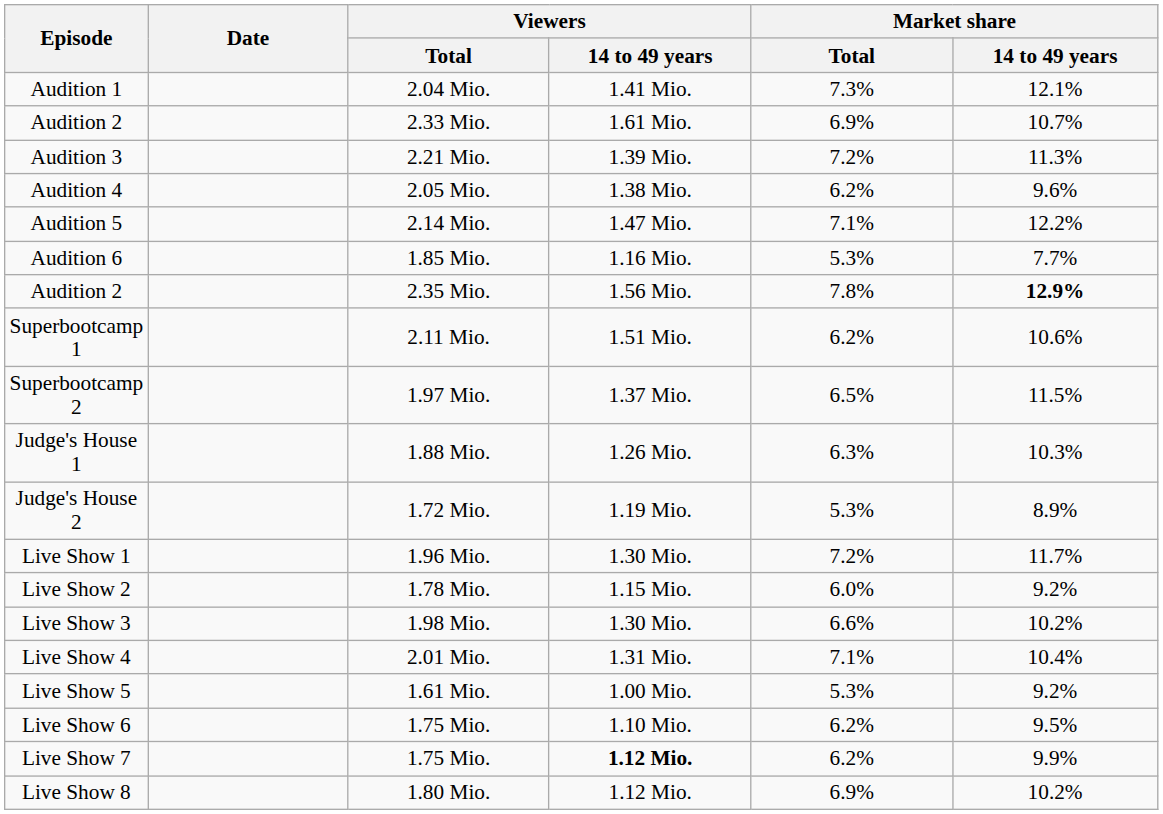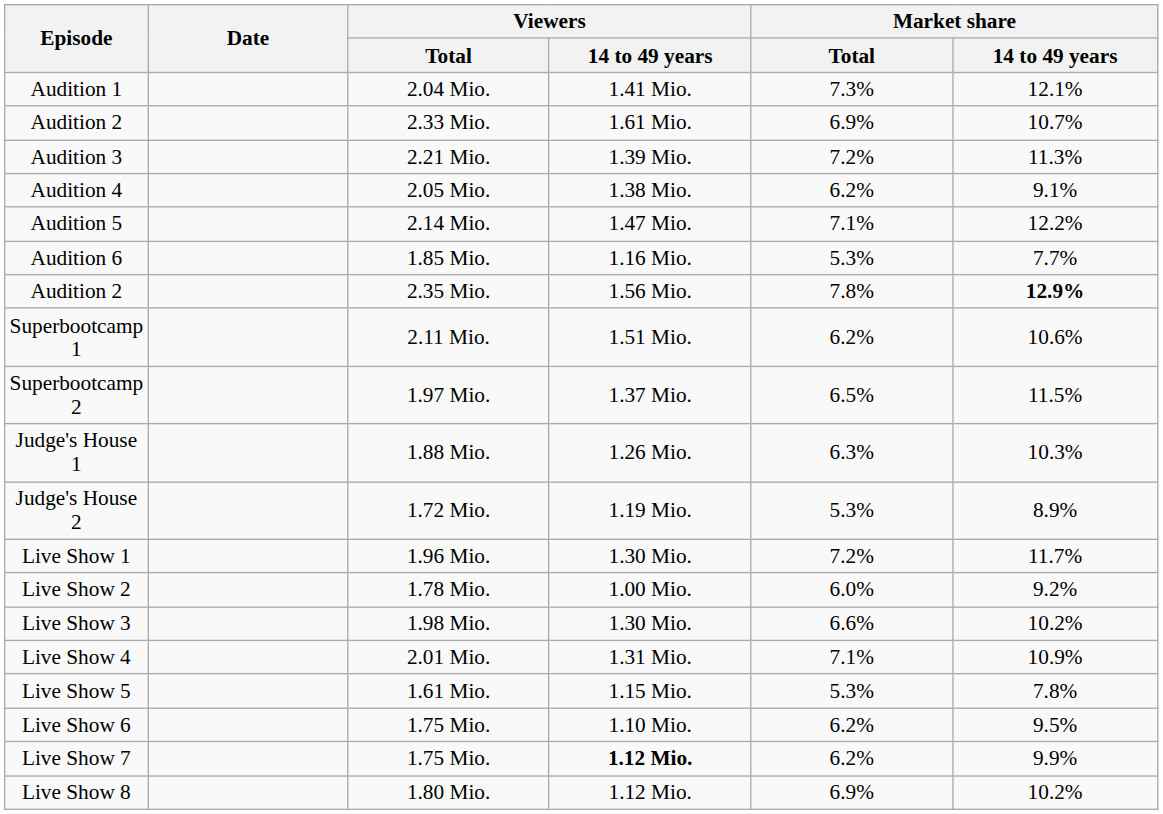 <table class="wikitable sortable" style="text-align:center">
 <tr class="hintergrundfarbe5">
 <th rowspan="2" style="width:100px;">Episode</th>
 <th style="width:200px;" rowspan="2">Date</th>
 <th colspan="2" style="width:400px;">Viewers</th>
 <th colspan="2" style="width:400px;">Market share</th>
 </tr>
 <tr>
 <th style="width:200px;">Total</th>
 <th style="width:200px;">14 to 49 years</th>
 <th style="width:200px;">Total</th>
 <th style="width:200px;">14 to 49 years</th>
 </tr>
 <tr>
 <td>Audition 1</td>
 <td></td>
 <td>2.04 Mio.</td>
 <td>1.41 Mio.</td>
 <td>7.3%</td>
 <td>12.1%</td>
 </tr>
 <tr>
 <td>Audition 2</td>
 <td></td>
 <td>2.33 Mio.</td>
 <td>1.61 Mio.</td>
 <td>6.9%</td>
 <td>10.7%</td>
 </tr>
 <tr>
 <td>Audition 3</td>
 <td></td>
 <td>2.21 Mio.</td>
 <td>1.39 Mio.</td>
 <td>7.2%</td>
 <td>11.3%</td>
 </tr>
 <tr>
 <td>Audition 4</td>
 <td></td>
 <td>2.05 Mio.</td>
 <td>1.38 Mio.</td>
 <td>6.2%</td>
-<td>9.6%</td>
+<td>9.1%</td>
 </tr>
 <tr>
 <td>Audition 5</td>
 <td></td>
 <td>2.14 Mio.</td>
 <td>1.47 Mio.</td>
 <td>7.1%</td>
 <td>12.2%</td>
 </tr>
 <tr>
 <td>Audition 6</td>
 <td></td>
 <td>1.85 Mio.</td>
 <td>1.16 Mio.</td>
 <td>5.3%</td>
 <td>7.7%</td>
 </tr>
 <tr>
 <td>Audition 2</td>
 <td></td>
 <td>2.35 Mio.</td>
 <td>1.56 Mio.</td>
 <td>7.8%</td>
 <td><strong>12.9%</strong></td>
 </tr>
 <tr>
 <td>Superbootcamp 1</td>
 <td></td>
 <td>2.11 Mio.</td>
 <td>1.51 Mio.</td>
 <td>6.2%</td>
 <td>10.6%</td>
 </tr>
 <tr>
 <td>Superbootcamp 2</td>
 <td></td>
 <td>1.97 Mio.</td>
 <td>1.37 Mio.</td>
 <td>6.5%</td>
 <td>11.5%</td>
 </tr>
 <tr>
 <td>Judge's House 1</td>
 <td></td>
 <td>1.88 Mio.</td>
 <td>1.26 Mio.</td>
 <td>6.3%</td>
 <td>10.3%</td>
 </tr>
 <tr>
 <td>Judge's House 2</td>
 <td></td>
 <td>1.72 Mio.</td>
 <td>1.19 Mio.</td>
 <td>5.3%</td>
 <td>8.9%</td>
 </tr>
 <tr>
 <td>Live Show 1</td>
 <td></td>
 <td>1.96 Mio.</td>
 <td>1.30 Mio.</td>
 <td>7.2%</td>
 <td>11.7%</td>
 </tr>
 <tr>
 <td>Live Show 2</td>
 <td></td>
 <td>1.78 Mio.</td>
-<td>1.15 Mio.</td>
+<td>1.00 Mio.</td>
 <td>6.0%</td>
 <td>9.2%</td>
 </tr>
 <tr>
 <td>Live Show 3</td>
 <td></td>
 <td>1.98 Mio.</td>
 <td>1.30 Mio.</td>
 <td>6.6%</td>
 <td>10.2%</td>
 </tr>
 <tr>
 <td>Live Show 4</td>
 <td></td>
 <td>2.01 Mio.</td>
 <td>1.31 Mio.</td>
 <td>7.1%</td>
-<td>10.4%</td>
+<td>10.9%</td>
 </tr>
 <tr>
 <td>Live Show 5</td>
 <td></td>
 <td>1.61 Mio.</td>
-<td>1.00 Mio.</td>
+<td>1.15 Mio.</td>
 <td>5.3%</td>
-<td>9.2%</td>
+<td>7.8%</td>
 </tr>
 <tr>
 <td>Live Show 6</td>
 <td></td>
 <td>1.75 Mio.</td>
 <td>1.10 Mio.</td>
 <td>6.2%</td>
 <td>9.5%</td>
 </tr>
 <tr>
 <td>Live Show 7</td>
 <td></td>
 <td>1.75 Mio.</td>
 <td><strong>1.12 Mio.</strong></td>
 <td>6.2%</td>
 <td>9.9%</td>
 </tr>
 <tr>
 <td>Live Show 8</td>
 <td></td>
 <td>1.80 Mio.</td>
 <td>1.12 Mio.</td>
 <td>6.9%</td>
 <td>10.2%</td>
 </tr>
 </table>
